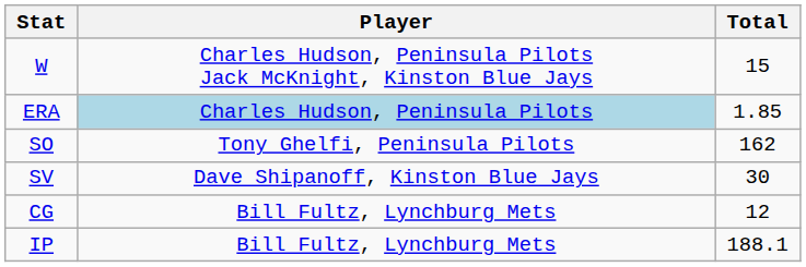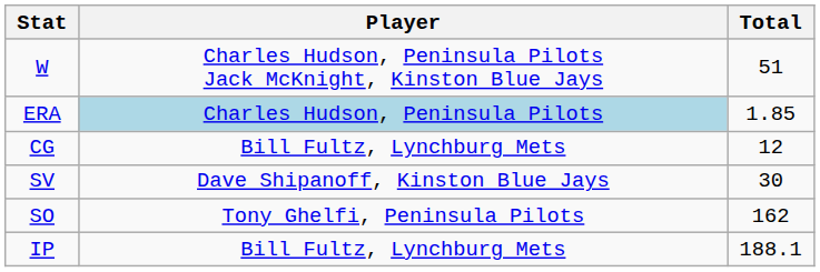 <table class="wikitable" width="40%" style="text-align:center;">
 <tr>
 <th width="5%">Stat</th>
 <th width="60%">Player</th>
 <th width="5%">Total</th>
 </tr>
 <tr>
 <td><a href='#'>W</a></td>
 <td><a href='#'>Charles Hudson</a>, <a href='#'>Peninsula Pilots</a> <br> <a href='#'>Jack McKnight</a>, <a href='#'>Kinston Blue Jays</a></td>
-<td>15</td>
+<td>51</td>
 </tr>
 <tr>
 <td><a href='#'>ERA</a></td>
 <td style="background: lightblue;"><a href='#'>Charles Hudson</a>, <a href='#'>Peninsula Pilots</a></td>
 <td>1.85</td>
 </tr>
 <tr>
-<td><a href='#'>SO</a></td>
-<td><a href='#'>Tony Ghelfi</a>, <a href='#'>Peninsula Pilots</a></td>
-<td>162</td>
+<td><a href='#'>CG</a></td>
+<td><a href='#'>Bill Fultz</a>, <a href='#'>Lynchburg Mets</a></td>
+<td>12</td>
 </tr>
 <tr>
 <td><a href='#'>SV</a></td>
 <td><a href='#'>Dave Shipanoff</a>, <a href='#'>Kinston Blue Jays</a></td>
 <td>30</td>
 </tr>
 <tr>
-<td><a href='#'>CG</a></td>
-<td><a href='#'>Bill Fultz</a>, <a href='#'>Lynchburg Mets</a></td>
-<td>12</td>
+<td><a href='#'>SO</a></td>
+<td><a href='#'>Tony Ghelfi</a>, <a href='#'>Peninsula Pilots</a></td>
+<td>162</td>
 </tr>
 <tr>
 <td><a href='#'>IP</a></td>
 <td><a href='#'>Bill Fultz</a>, <a href='#'>Lynchburg Mets</a></td>
 <td>188.1</td>
 </tr>
 </table>
